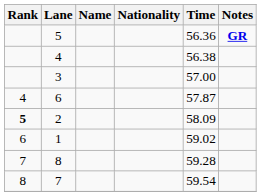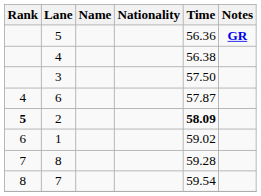 <table class="wikitable sortable" style="text-align:center">
 <tr>
 <th>Rank</th>
 <th>Lane</th>
 <th>Name</th>
 <th>Nationality</th>
 <th>Time</th>
 <th>Notes</th>
 </tr>
 <tr>
 <td></td>
 <td>5</td>
 <td align=left></td>
 <td align=left></td>
 <td>56.36</td>
 <td><strong><a href='#'>GR</a></strong></td>
 </tr>
 <tr>
 <td></td>
 <td>4</td>
 <td align=left></td>
 <td align=left></td>
 <td>56.38</td>
 <td></td>
 </tr>
 <tr>
 <td></td>
 <td>3</td>
 <td align=left></td>
 <td align=left></td>
-<td>57.00</td>
+<td>57.50</td>
 <td></td>
 </tr>
 <tr>
 <td>4</td>
 <td>6</td>
 <td align=left></td>
 <td align=left></td>
 <td>57.87</td>
 <td></td>
 </tr>
 <tr>
 <td><strong>5</strong></td>
 <td>2</td>
 <td align=left></td>
 <td align=left></td>
-<td>58.09</td>
+<td><strong>58.09</strong></td>
 <td></td>
 </tr>
 <tr>
 <td>6</td>
 <td>1</td>
 <td align=left></td>
 <td align=left></td>
 <td>59.02</td>
 <td></td>
 </tr>
 <tr>
 <td>7</td>
 <td>8</td>
 <td align=left></td>
 <td align=left></td>
 <td>59.28</td>
 <td></td>
 </tr>
 <tr>
 <td>8</td>
 <td>7</td>
 <td align=left></td>
 <td align=left></td>
 <td>59.54</td>
 <td></td>
 </tr>
 <tr>
 </tr>
 </table>
